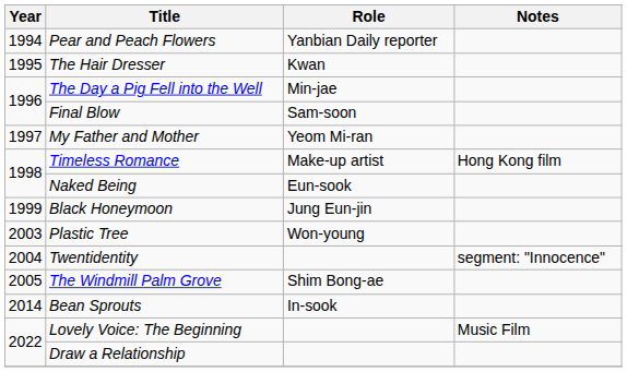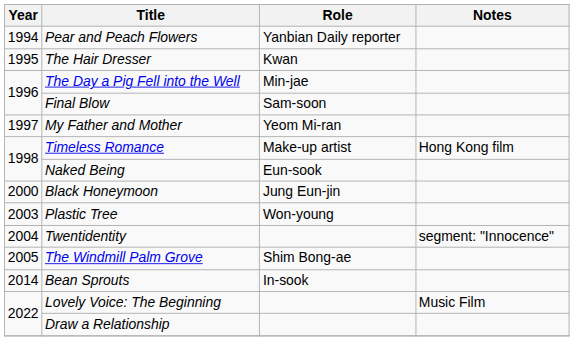 <table class="wikitable" style="width:650px">
 <tr>
 <th width=10>Year</th>
 <th>Title</th>
 <th>Role</th>
 <th>Notes</th>
 </tr>
 <tr>
 <td>1994</td>
 <td><em>Pear and Peach Flowers</em></td>
 <td>Yanbian Daily reporter</td>
 <td></td>
 </tr>
 <tr>
 <td>1995</td>
 <td><em>The Hair Dresser</em></td>
 <td>Kwan</td>
 <td></td>
 </tr>
 <tr>
 <td rowspan=2>1996</td>
 <td><em><a href='#'>The Day a Pig Fell into the Well</a></em></td>
 <td>Min-jae</td>
 <td></td>
 </tr>
 <tr>
 <td><em>Final Blow</em></td>
 <td>Sam-soon</td>
 <td></td>
 </tr>
 <tr>
 <td>1997</td>
 <td><em>My Father and Mother</em></td>
 <td>Yeom Mi-ran</td>
 <td></td>
 </tr>
 <tr>
 <td rowspan=2>1998</td>
 <td><em><a href='#'>Timeless Romance</a></em></td>
 <td>Make-up artist</td>
 <td>Hong Kong film</td>
 </tr>
 <tr>
 <td><em>Naked Being</em></td>
 <td>Eun-sook</td>
 <td></td>
 </tr>
 <tr>
-<td>1999</td>
+<td>2000</td>
 <td><em>Black Honeymoon</em></td>
 <td>Jung Eun-jin</td>
 <td></td>
 </tr>
 <tr>
 <td>2003</td>
 <td><em>Plastic Tree</em></td>
 <td>Won-young</td>
 <td></td>
 </tr>
 <tr>
 <td>2004</td>
 <td><em>Twentidentity</em></td>
 <td></td>
 <td>segment: "Innocence"</td>
 </tr>
 <tr>
 <td>2005</td>
 <td><em><a href='#'>The Windmill Palm Grove</a></em></td>
 <td>Shim Bong-ae</td>
 <td></td>
 </tr>
 <tr>
 <td>2014</td>
 <td><em>Bean Sprouts</em></td>
 <td>In-sook</td>
 <td></td>
 </tr>
 <tr>
 <td rowspan=2>2022</td>
 <td><em>Lovely Voice: The Beginning</em></td>
 <td></td>
 <td>Music Film</td>
 </tr>
 <tr>
 <td><em>Draw a Relationship</em></td>
 <td></td>
 <td></td>
 </tr>
 <tr>
 </tr>
 </table>
